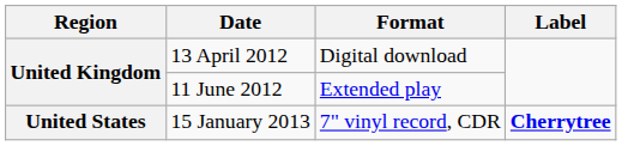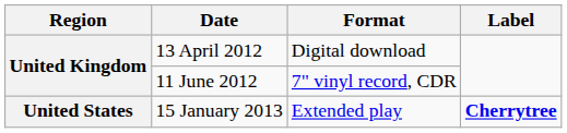 <table class="wikitable plainrowheaders">
 <tr>
 <th scope="col">Region</th>
 <th scope="col">Date</th>
 <th scope="col">Format</th>
 <th scope="col">Label</th>
 </tr>
 <tr>
 <th scope="row" rowspan="2">United Kingdom</th>
 <td>13 April 2012</td>
 <td>Digital download</td>
 <td rowspan="2"></td>
 </tr>
 <tr>
 <td>11 June 2012</td>
-<td><a href='#'>Extended play</a></td>
+<td><a href='#'>7" vinyl record</a>, CDR</td>
 </tr>
 <tr>
 <th scope="row">United States</th>
 <td>15 January 2013</td>
-<td><a href='#'>7" vinyl record</a>, CDR</td>
+<td><a href='#'>Extended play</a></td>
 <td><strong><a href='#'>Cherrytree</a></strong></td>
 </tr>
 </table>
